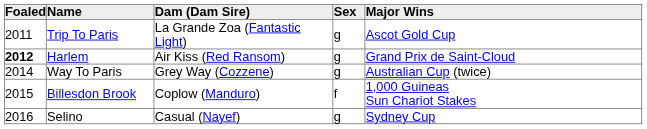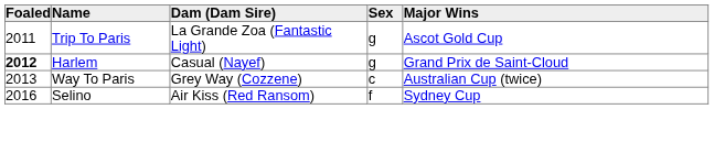 <table border="1" cellpadding="0" style="border-collapse: collapse; font-size:90%">
 <tr bgcolor="#eeeeee">
 <td width="35px"><strong>Foaled</strong></td>
 <td width="120px"><strong>Name</strong></td>
 <td width="200px"><strong>Dam (Dam Sire)</strong></td>
 <td width="35px"><strong>Sex</strong></td>
 <td width="310px"><strong>Major Wins</strong></td>
 </tr>
 <tr>
 <td>2011</td>
 <td><a href='#'>Trip To Paris</a></td>
 <td>La Grande Zoa (<a href='#'>Fantastic Light</a>)</td>
 <td>g</td>
 <td><a href='#'>Ascot Gold Cup</a></td>
 </tr>
 <tr>
 <td><strong>2012</strong></td>
 <td><a href='#'>Harlem</a></td>
-<td>Air Kiss (<a href='#'>Red Ransom</a>)</td>
+<td>Casual (<a href='#'>Nayef</a>)</td>
 <td>g</td>
 <td><a href='#'>Grand Prix de Saint-Cloud</a></td>
 </tr>
 <tr>
-<td>2014</td>
+<td>2013</td>
 <td>Way To Paris</td>
 <td>Grey Way (<a href='#'>Cozzene</a>)</td>
-<td>g</td>
+<td>c</td>
 <td><a href='#'>Australian Cup</a> (twice)</td>
-</tr>
-<tr>
-<td>2015</td>
-<td><a href='#'>Billesdon Brook</a></td>
-<td>Coplow (<a href='#'>Manduro</a>)</td>
-<td>f</td>
-<td><a href='#'>1,000 Guineas</a><br><a href='#'>Sun Chariot Stakes</a></td>
 </tr>
 <tr>
 <td>2016</td>
 <td>Selino</td>
-<td>Casual (<a href='#'>Nayef</a>)</td>
-<td>g</td>
+<td>Air Kiss (<a href='#'>Red Ransom</a>)</td>
+<td>f</td>
 <td><a href='#'>Sydney Cup</a></td>
 </tr>
 </table>
